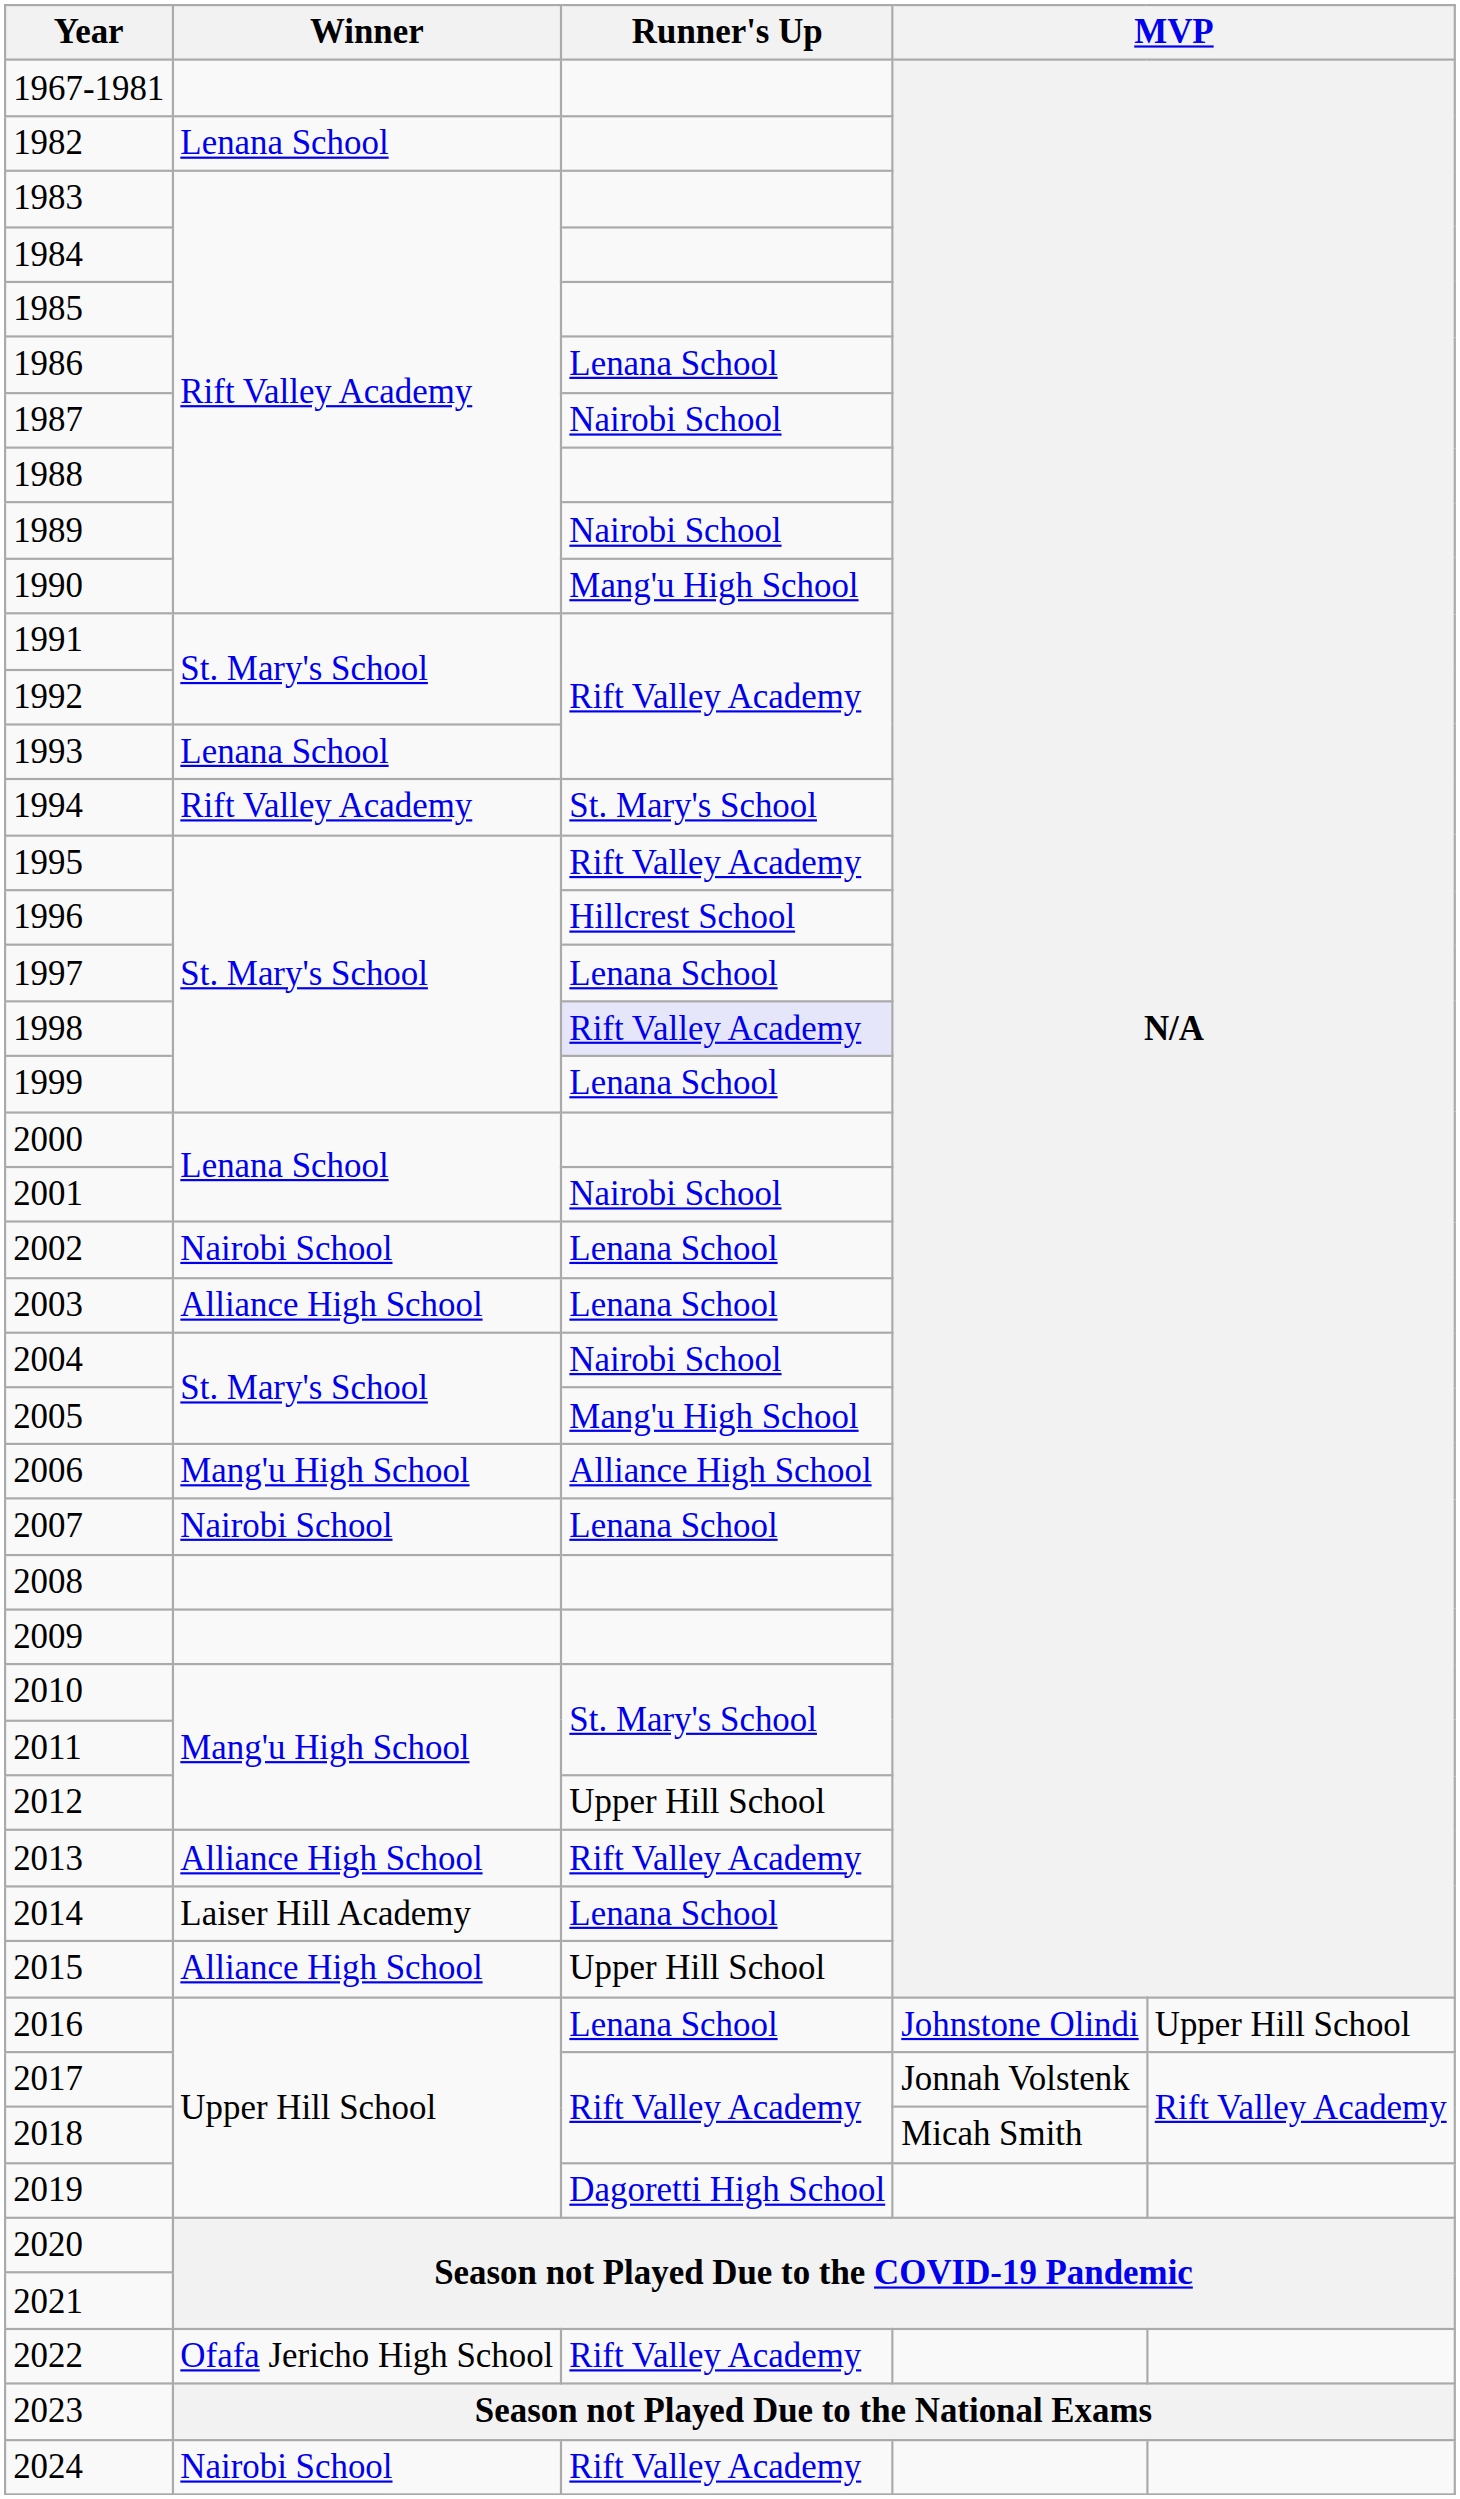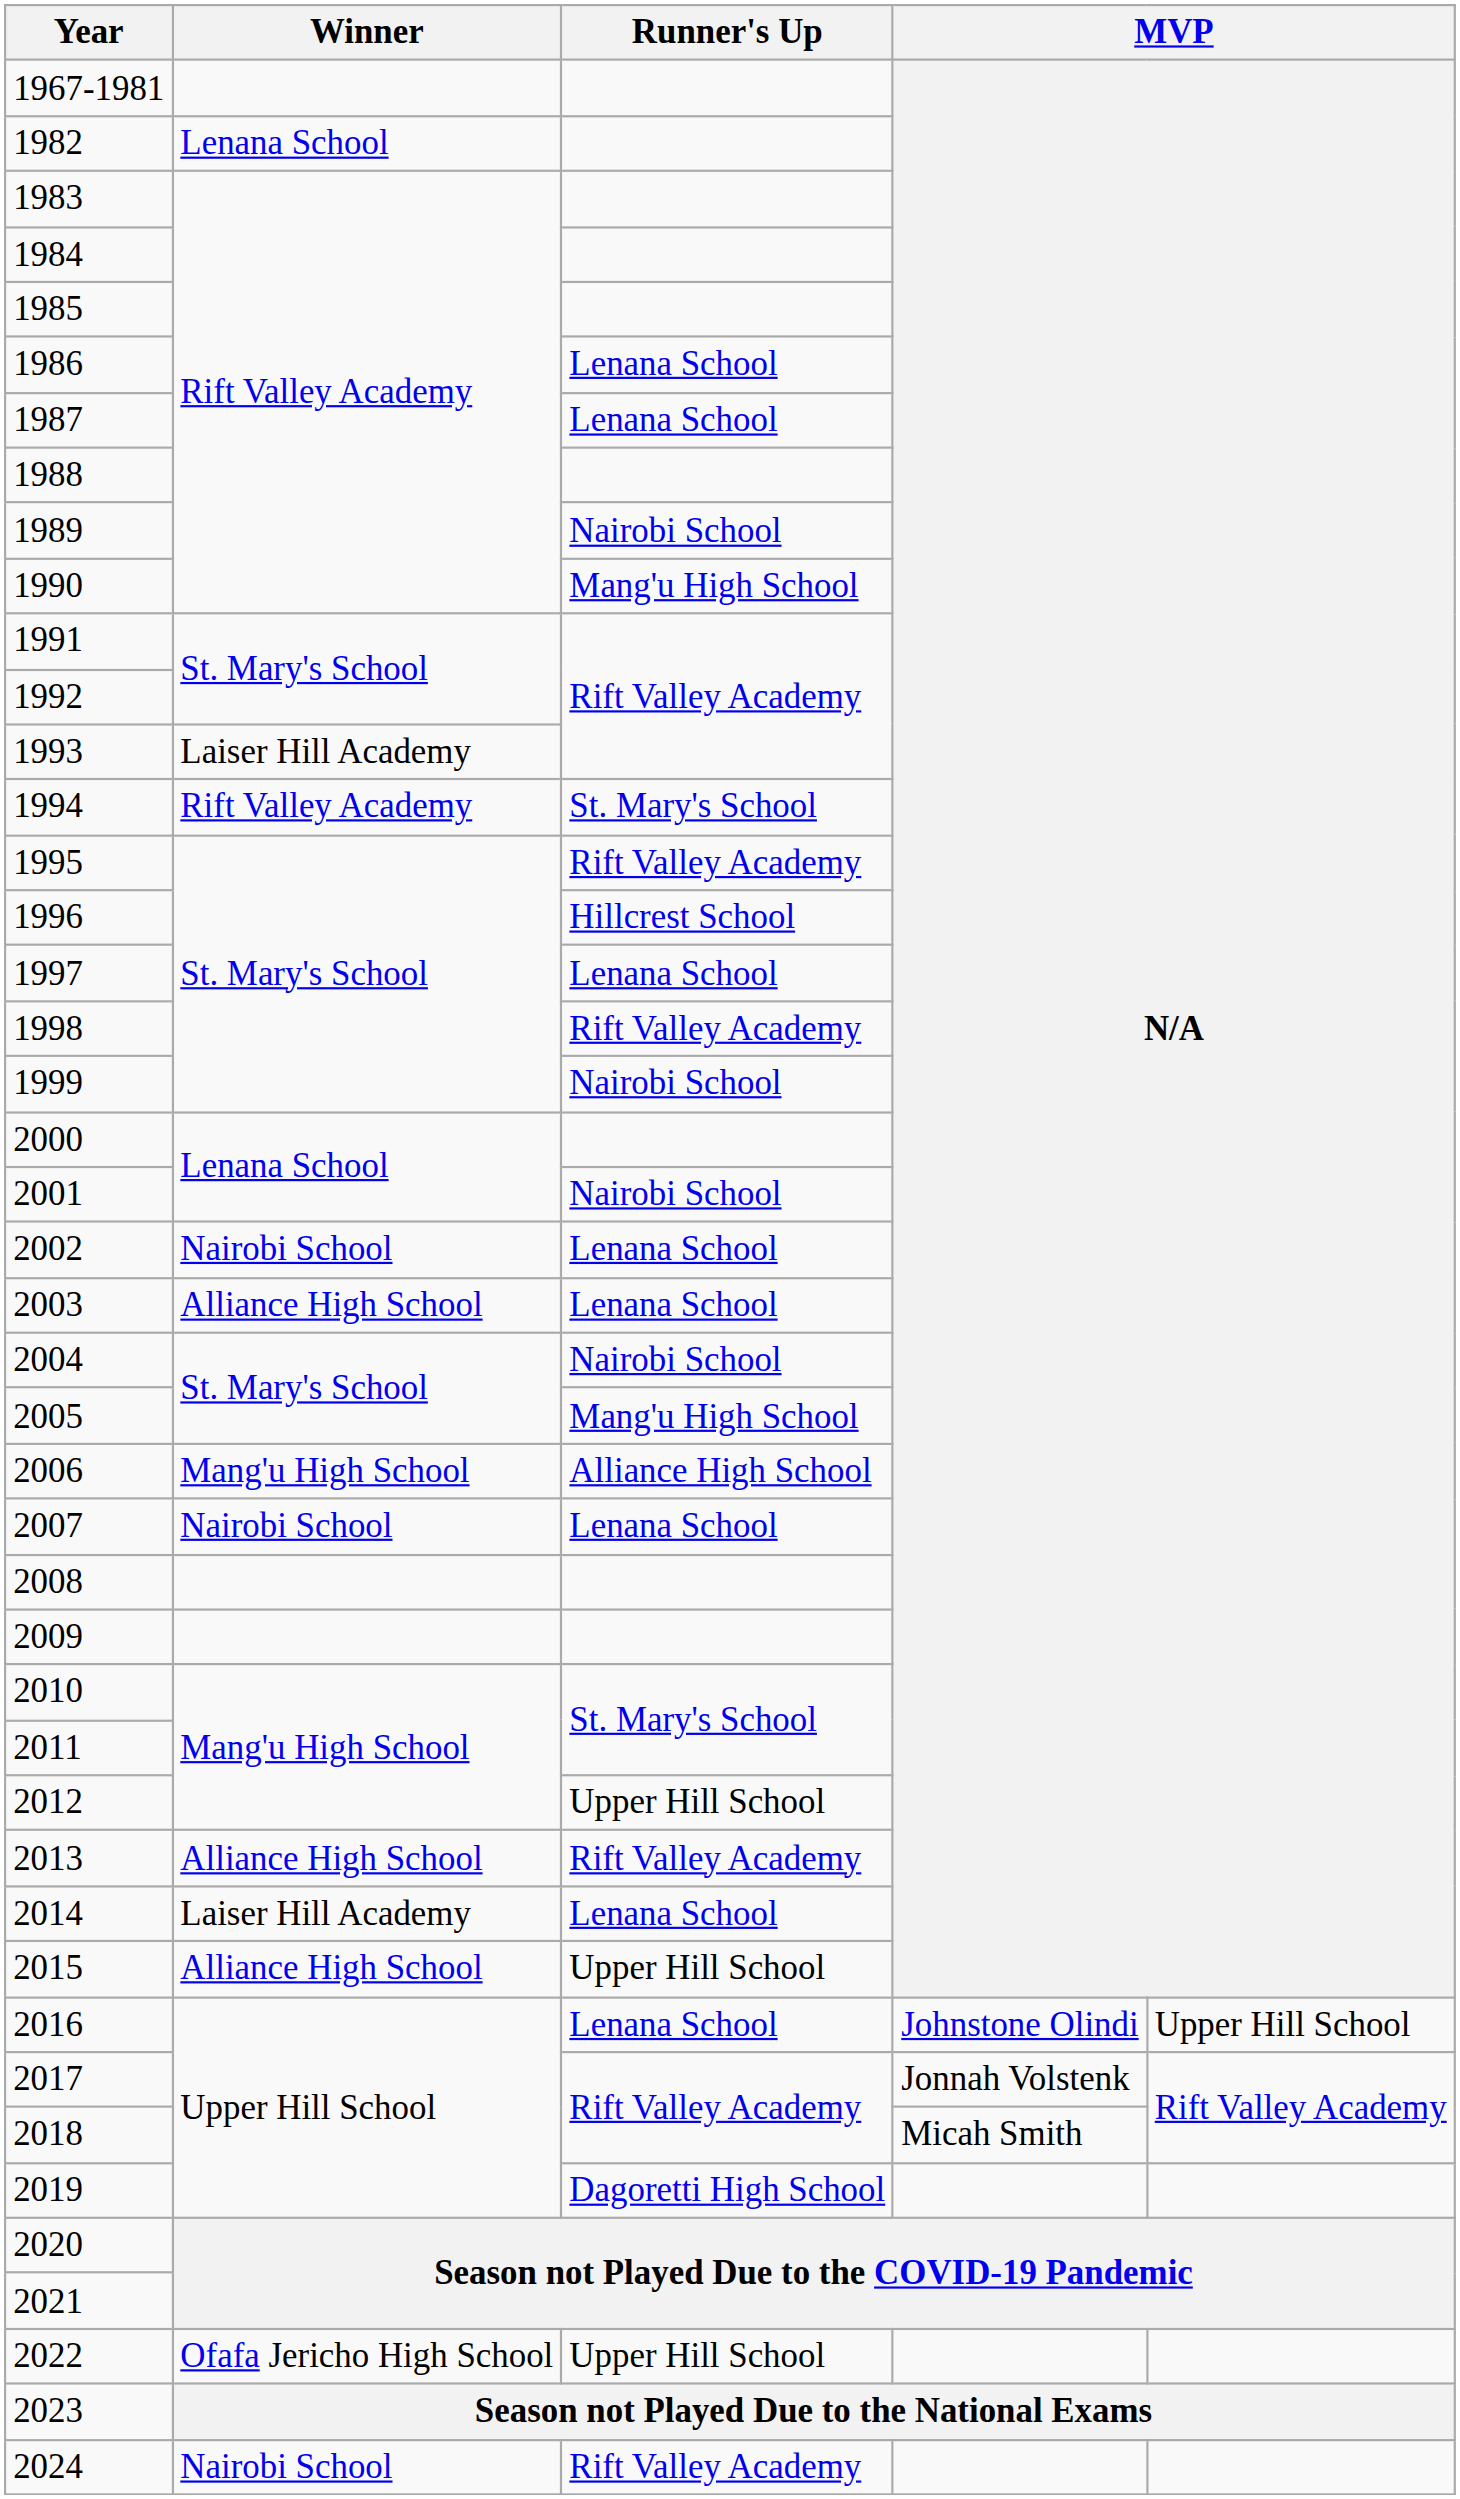 <table class="wikitable">
 <tr>
 <th>Year</th>
 <th>Winner</th>
 <th>Runner's Up</th>
 <th colspan="2"><a href='#'>MVP</a></th>
 </tr>
 <tr>
 <td>1967-1981</td>
 <td></td>
 <td></td>
 <th colspan="2" rowspan="35">N/A</th>
 </tr>
 <tr>
 <td>1982</td>
 <td><a href='#'>Lenana School</a></td>
 <td></td>
 </tr>
 <tr>
 <td>1983</td>
 <td rowspan="8"><a href='#'>Rift Valley Academy</a></td>
 <td></td>
 </tr>
 <tr>
 <td>1984</td>
 <td></td>
 </tr>
 <tr>
 <td>1985</td>
 <td></td>
 </tr>
 <tr>
 <td>1986</td>
 <td><a href='#'>Lenana School</a></td>
 </tr>
 <tr>
 <td>1987</td>
-<td><a href='#'>Nairobi School</a></td>
+<td><a href='#'>Lenana School</a></td>
 </tr>
 <tr>
 <td>1988</td>
 <td></td>
 </tr>
 <tr>
 <td>1989</td>
 <td><a href='#'>Nairobi School</a></td>
 </tr>
 <tr>
 <td>1990</td>
 <td><a href='#'>Mang'u High School</a></td>
 </tr>
 <tr>
 <td>1991</td>
 <td rowspan="2"><a href='#'>St. Mary's School</a></td>
 <td rowspan="3"><a href='#'>Rift Valley Academy</a></td>
 </tr>
 <tr>
 <td>1992</td>
 </tr>
 <tr>
 <td>1993</td>
-<td><a href='#'>Lenana School</a></td>
+<td>Laiser Hill Academy</td>
 </tr>
 <tr>
 <td>1994</td>
 <td><a href='#'>Rift Valley Academy</a></td>
 <td><a href='#'>St. Mary's School</a></td>
 </tr>
 <tr>
 <td>1995</td>
 <td rowspan="5"><a href='#'>St. Mary's School</a></td>
 <td><a href='#'>Rift Valley Academy</a></td>
 </tr>
 <tr>
 <td>1996</td>
 <td><a href='#'>Hillcrest School</a></td>
 </tr>
 <tr>
 <td>1997</td>
 <td><a href='#'>Lenana School</a></td>
 </tr>
 <tr>
 <td>1998</td>
-<td style="background: lavender;"><a href='#'>Rift Valley Academy</a></td>
+<td><a href='#'>Rift Valley Academy</a></td>
 </tr>
 <tr>
 <td>1999</td>
-<td><a href='#'>Lenana School</a></td>
+<td><a href='#'>Nairobi School</a></td>
 </tr>
 <tr>
 <td>2000</td>
 <td rowspan="2"><a href='#'>Lenana School</a></td>
 <td></td>
 </tr>
 <tr>
 <td>2001</td>
 <td><a href='#'>Nairobi School</a></td>
 </tr>
 <tr>
 <td>2002</td>
 <td><a href='#'>Nairobi School</a></td>
 <td><a href='#'>Lenana School</a></td>
 </tr>
 <tr>
 <td>2003</td>
 <td><a href='#'>Alliance High School</a></td>
 <td><a href='#'>Lenana School</a></td>
 </tr>
 <tr>
 <td>2004</td>
 <td rowspan="2"><a href='#'>St. Mary's School</a></td>
 <td><a href='#'>Nairobi School</a></td>
 </tr>
 <tr>
 <td>2005</td>
 <td><a href='#'>Mang'u High School</a></td>
 </tr>
 <tr>
 <td>2006</td>
 <td><a href='#'>Mang'u High School</a></td>
 <td><a href='#'>Alliance High School</a></td>
 </tr>
 <tr>
 <td>2007</td>
 <td><a href='#'>Nairobi School</a></td>
 <td><a href='#'>Lenana School</a></td>
 </tr>
 <tr>
 <td>2008</td>
 <td></td>
 <td></td>
 </tr>
 <tr>
 <td>2009</td>
 <td></td>
 <td></td>
 </tr>
 <tr>
 <td>2010</td>
 <td rowspan="3"><a href='#'>Mang'u High School</a></td>
 <td rowspan="2"><a href='#'>St. Mary's School</a></td>
 </tr>
 <tr>
 <td>2011</td>
 </tr>
 <tr>
 <td>2012</td>
 <td>Upper Hill School</td>
 </tr>
 <tr>
 <td>2013</td>
 <td><a href='#'>Alliance High School</a></td>
 <td><a href='#'>Rift Valley Academy</a></td>
 </tr>
 <tr>
 <td>2014</td>
 <td>Laiser Hill Academy</td>
 <td><a href='#'>Lenana School</a></td>
 </tr>
 <tr>
 <td>2015</td>
 <td><a href='#'>Alliance High School</a></td>
 <td>Upper Hill School</td>
 </tr>
 <tr>
 <td>2016</td>
 <td rowspan="4">Upper Hill School</td>
 <td><a href='#'>Lenana School</a></td>
 <td><a href='#'>Johnstone Olindi</a></td>
 <td>Upper Hill School</td>
 </tr>
 <tr>
 <td>2017</td>
 <td rowspan="2"><a href='#'>Rift Valley Academy</a></td>
 <td>Jonnah Volstenk</td>
 <td rowspan="2"><a href='#'>Rift Valley Academy</a></td>
 </tr>
 <tr>
 <td>2018</td>
 <td>Micah Smith</td>
 </tr>
 <tr>
 <td>2019</td>
 <td><a href='#'>Dagoretti High School</a></td>
 <td></td>
 <td></td>
 </tr>
 <tr>
 <td>2020</td>
 <th colspan="4" rowspan="2">Season not Played Due to the <a href='#'>COVID-19 Pandemic</a></th>
 </tr>
 <tr>
 <td>2021</td>
 </tr>
 <tr>
 <td>2022</td>
 <td><a href='#'>Ofafa</a> Jericho High School</td>
-<td><a href='#'>Rift Valley Academy</a></td>
+<td>Upper Hill School</td>
 <td></td>
 <td></td>
 </tr>
 <tr>
 <td>2023</td>
 <th colspan="4" rowspan="1">Season not Played Due to the National Exams</th>
 </tr>
 <tr>
 <td>2024</td>
 <td><a href='#'>Nairobi School</a></td>
 <td><a href='#'>Rift Valley Academy</a></td>
 <td></td>
 <td></td>
 </tr>
 <tr>
 </tr>
 </table>
